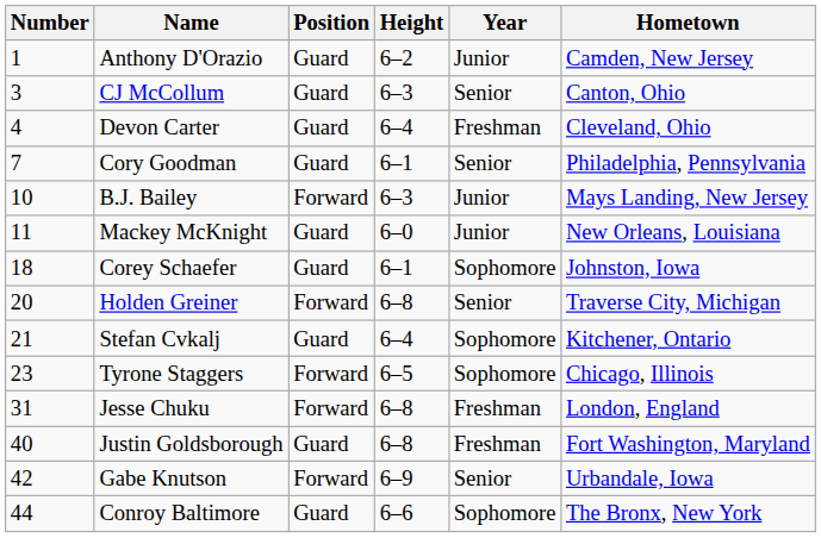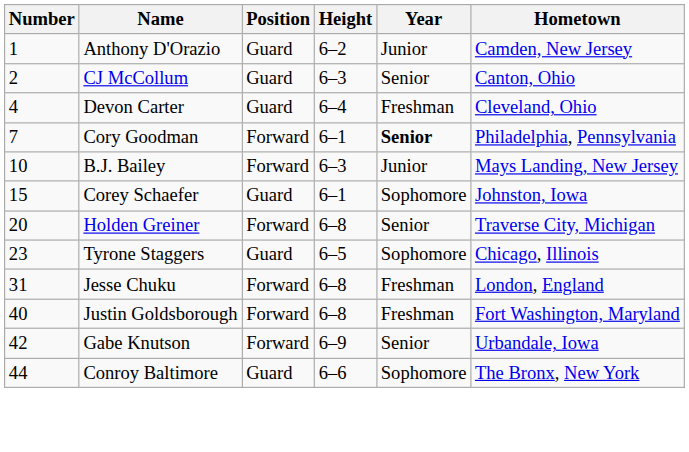 <table class=wikitable>
 <tr>
 <th>Number</th>
 <th>Name</th>
 <th>Position</th>
 <th>Height</th>
 <th>Year</th>
 <th>Hometown</th>
 </tr>
 <tr>
 <td>1</td>
 <td>Anthony D'Orazio</td>
 <td>Guard</td>
 <td>6–2</td>
 <td>Junior</td>
 <td><a href='#'>Camden, New Jersey</a></td>
 </tr>
 <tr>
-<td>3</td>
+<td>2</td>
 <td><a href='#'>CJ McCollum</a></td>
 <td>Guard</td>
 <td>6–3</td>
 <td>Senior</td>
 <td><a href='#'>Canton, Ohio</a></td>
 </tr>
 <tr>
 <td>4</td>
 <td>Devon Carter</td>
 <td>Guard</td>
 <td>6–4</td>
 <td>Freshman</td>
 <td><a href='#'>Cleveland, Ohio</a></td>
 </tr>
 <tr>
 <td>7</td>
 <td>Cory Goodman</td>
-<td>Guard</td>
+<td>Forward</td>
 <td>6–1</td>
-<td>Senior</td>
+<td><strong>Senior</strong></td>
 <td><a href='#'>Philadelphia</a>, <a href='#'>Pennsylvania</a></td>
 </tr>
 <tr>
 <td>10</td>
 <td>B.J. Bailey</td>
 <td>Forward</td>
 <td>6–3</td>
 <td>Junior</td>
 <td><a href='#'>Mays Landing, New Jersey</a></td>
 </tr>
 <tr>
-<td>11</td>
-<td>Mackey McKnight</td>
-<td>Guard</td>
-<td>6–0</td>
-<td>Junior</td>
-<td><a href='#'>New Orleans</a>, <a href='#'>Louisiana</a></td>
-</tr>
-<tr>
-<td>18</td>
+<td>15</td>
 <td>Corey Schaefer</td>
 <td>Guard</td>
 <td>6–1</td>
 <td>Sophomore</td>
 <td><a href='#'>Johnston, Iowa</a></td>
 </tr>
 <tr>
 <td>20</td>
 <td><a href='#'>Holden Greiner</a></td>
 <td>Forward</td>
 <td>6–8</td>
 <td>Senior</td>
 <td><a href='#'>Traverse City, Michigan</a></td>
 </tr>
 <tr>
-<td>21</td>
-<td>Stefan Cvkalj</td>
-<td>Guard</td>
-<td>6–4</td>
-<td>Sophomore</td>
-<td><a href='#'>Kitchener, Ontario</a></td>
-</tr>
-<tr>
 <td>23</td>
 <td>Tyrone Staggers</td>
-<td>Forward</td>
+<td>Guard</td>
 <td>6–5</td>
 <td>Sophomore</td>
 <td><a href='#'>Chicago</a>, <a href='#'>Illinois</a></td>
 </tr>
 <tr>
 <td>31</td>
 <td>Jesse Chuku</td>
 <td>Forward</td>
 <td>6–8</td>
 <td>Freshman</td>
 <td><a href='#'>London</a>, <a href='#'>England</a></td>
 </tr>
 <tr>
 <td>40</td>
 <td>Justin Goldsborough</td>
-<td>Guard</td>
+<td>Forward</td>
 <td>6–8</td>
 <td>Freshman</td>
 <td><a href='#'>Fort Washington, Maryland</a></td>
 </tr>
 <tr>
 <td>42</td>
 <td>Gabe Knutson</td>
 <td>Forward</td>
 <td>6–9</td>
 <td>Senior</td>
 <td><a href='#'>Urbandale, Iowa</a></td>
 </tr>
 <tr>
 <td>44</td>
 <td>Conroy Baltimore</td>
 <td>Guard</td>
 <td>6–6</td>
 <td>Sophomore</td>
 <td><a href='#'>The Bronx</a>, <a href='#'>New York</a></td>
 </tr>
 </table>
